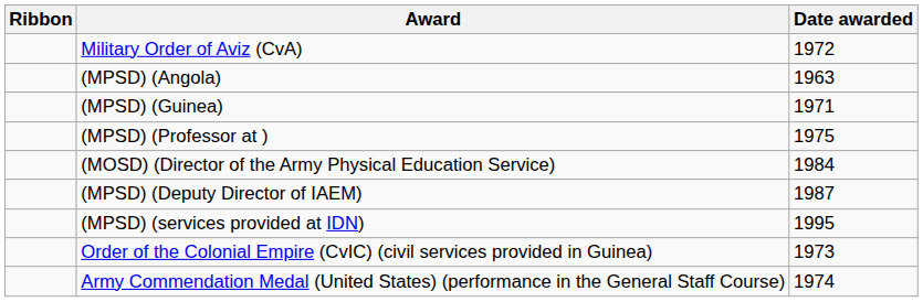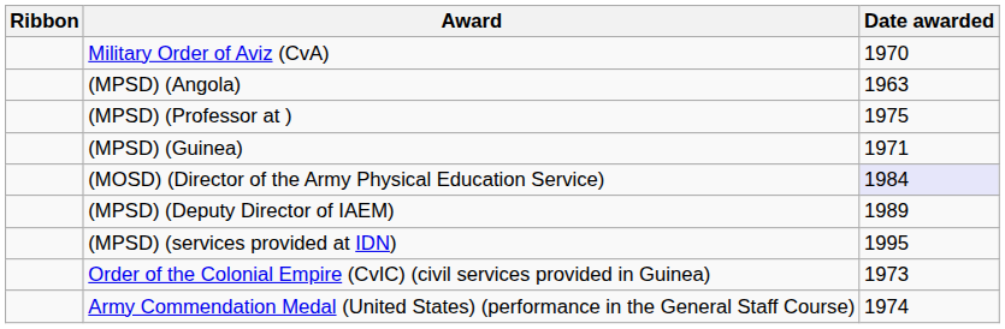 <table class="wikitable">
 <tr>
 <th>Ribbon</th>
 <th>Award</th>
 <th>Date awarded</th>
 </tr>
 <tr>
 <td></td>
 <td><a href='#'>Military Order of Aviz</a> (CvA)</td>
-<td>1972</td>
+<td>1970</td>
 </tr>
 <tr>
 <td></td>
 <td> (MPSD) (Angola)</td>
 <td>1963</td>
 </tr>
 <tr>
 <td></td>
+<td> (MPSD) (Professor at )</td>
+<td>1975</td>
+</tr>
+<tr>
+<td></td>
 <td> (MPSD) (Guinea)</td>
 <td>1971</td>
 </tr>
 <tr>
 <td></td>
-<td> (MPSD) (Professor at )</td>
-<td>1975</td>
-</tr>
-<tr>
-<td></td>
 <td> (MOSD) (Director of the Army Physical Education Service)</td>
-<td>1984</td>
+<td style="background: lavender;">1984</td>
 </tr>
 <tr>
 <td></td>
 <td> (MPSD) (Deputy Director of IAEM)</td>
-<td>1987</td>
+<td>1989</td>
 </tr>
 <tr>
 <td></td>
 <td> (MPSD) (services provided at <a href='#'>IDN</a>)</td>
 <td>1995</td>
 </tr>
 <tr>
 <td></td>
 <td><a href='#'>Order of the Colonial Empire</a> (CvIC) (civil services provided in Guinea)</td>
 <td>1973</td>
 </tr>
 <tr>
 <td></td>
 <td><a href='#'>Army Commendation Medal</a> (United States) (performance in the General Staff Course)</td>
 <td>1974</td>
 </tr>
 </table>
